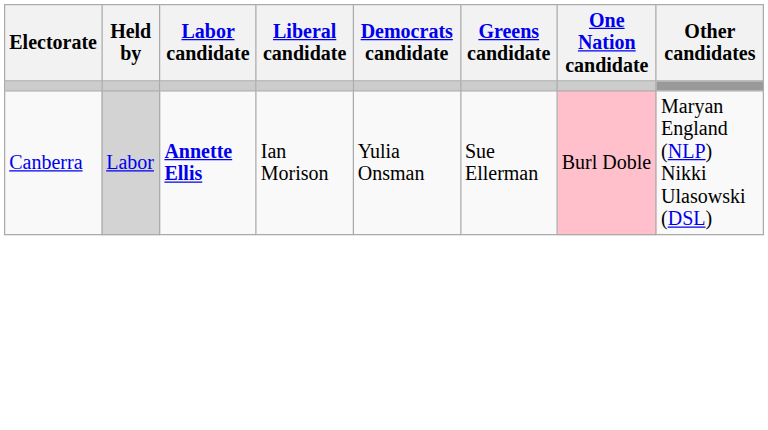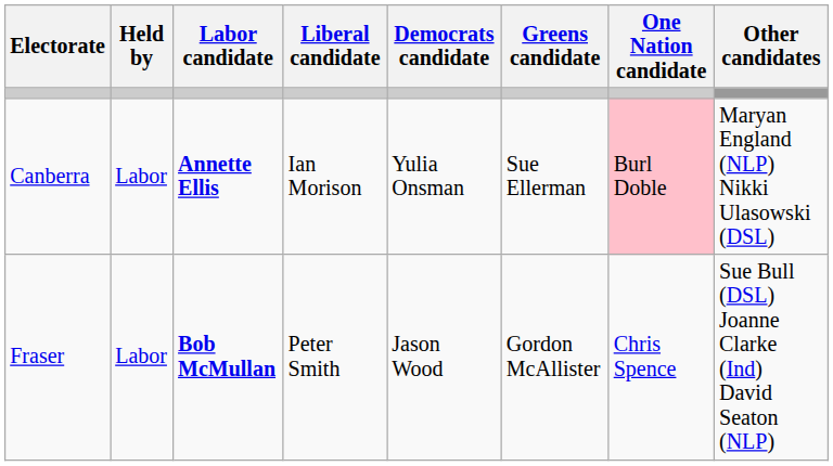 <table class="wikitable">
 <tr>
 <th>Electorate</th>
 <th>Held by</th>
 <th><a href='#'>Labor</a> candidate</th>
 <th><a href='#'>Liberal</a> candidate</th>
 <th><a href='#'>Democrats</a> candidate</th>
 <th><a href='#'>Greens</a> candidate</th>
 <th><a href='#'>One Nation</a> candidate</th>
 <th>Other candidates</th>
 </tr>
 <tr bgcolor="#cccccc">
 <td></td>
 <td></td>
 <td></td>
 <td></td>
 <td></td>
 <td></td>
 <td></td>
 <td bgcolor="#999999"></td>
 </tr>
 <tr>
 <td><a href='#'>Canberra</a></td>
-<td style="background: lightgrey;"><a href='#'>Labor</a></td>
+<td><a href='#'>Labor</a></td>
 <td><strong><a href='#'>Annette Ellis</a></strong></td>
 <td>Ian Morison</td>
 <td>Yulia Onsman</td>
 <td>Sue Ellerman</td>
 <td style="background: pink;">Burl Doble</td>
 <td>Maryan England (<a href='#'>NLP</a>)<br>Nikki Ulasowski (<a href='#'>DSL</a>)</td>
 </tr>
+<tr>
+<td><a href='#'>Fraser</a></td>
+<td><a href='#'>Labor</a></td>
+<td><strong><a href='#'>Bob McMullan</a></strong></td>
+<td>Peter Smith</td>
+<td>Jason Wood</td>
+<td>Gordon McAllister</td>
+<td><a href='#'>Chris Spence</a></td>
+<td>Sue Bull (<a href='#'>DSL</a>)<br>Joanne Clarke (<a href='#'>Ind</a>)<br>David Seaton (<a href='#'>NLP</a>)</td>
+</tr>
 </table>
